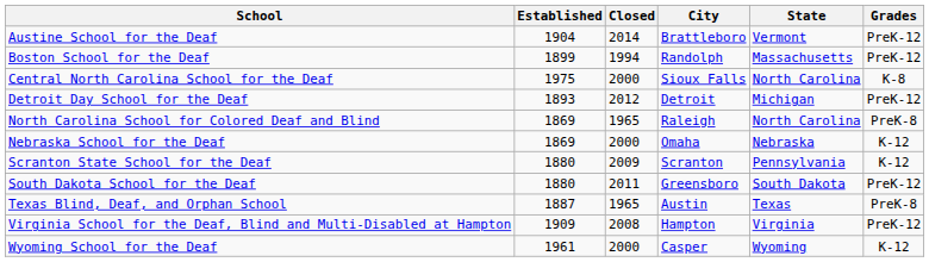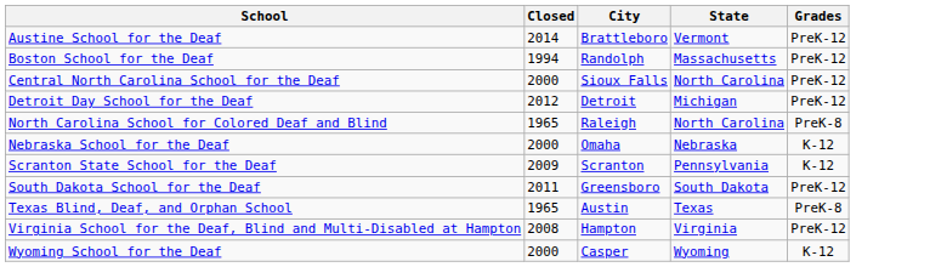 <table class="wikitable sortable">
 <tr>
 <th>School</th>
-<th>Established</th>
 <th>Closed</th>
 <th>City</th>
 <th>State</th>
 <th>Grades</th>
 </tr>
 <tr>
 <td><a href='#'>Austine School for the Deaf</a></td>
-<td align="center">1904</td>
 <td>2014</td>
 <td><a href='#'>Brattleboro</a></td>
 <td><a href='#'>Vermont</a></td>
 <td align="center">PreK-12</td>
 </tr>
 <tr>
 <td><a href='#'>Boston School for the Deaf</a></td>
-<td align="center">1899</td>
 <td>1994</td>
 <td><a href='#'>Randolph</a></td>
 <td><a href='#'>Massachusetts</a></td>
 <td align="center">PreK-12</td>
 </tr>
 <tr>
 <td><a href='#'>Central North Carolina School for the Deaf</a></td>
-<td align="center">1975</td>
 <td>2000</td>
 <td><a href='#'>Sioux Falls</a></td>
 <td><a href='#'>North Carolina</a></td>
-<td align="center">K-8</td>
+<td align="center">PreK-12</td>
 </tr>
 <tr>
 <td><a href='#'>Detroit Day School for the Deaf</a></td>
-<td align="center">1893</td>
 <td>2012</td>
 <td><a href='#'>Detroit</a></td>
 <td><a href='#'>Michigan</a></td>
 <td align="center">PreK-12</td>
 </tr>
 <tr>
 <td><a href='#'>North Carolina School for Colored Deaf and Blind</a></td>
-<td align="center">1869</td>
 <td>1965</td>
 <td><a href='#'>Raleigh</a></td>
 <td><a href='#'>North Carolina</a></td>
 <td align="center">PreK-8</td>
 </tr>
 <tr>
 <td><a href='#'>Nebraska School for the Deaf</a></td>
-<td align="center">1869</td>
 <td>2000</td>
 <td><a href='#'>Omaha</a></td>
 <td><a href='#'>Nebraska</a></td>
 <td align="center">K-12</td>
 </tr>
 <tr>
 <td><a href='#'>Scranton State School for the Deaf</a></td>
-<td align="center">1880</td>
 <td>2009</td>
 <td><a href='#'>Scranton</a></td>
 <td><a href='#'>Pennsylvania</a></td>
 <td align="center">K-12</td>
 </tr>
 <tr>
 <td><a href='#'>South Dakota School for the Deaf</a></td>
-<td align="center">1880</td>
 <td>2011</td>
 <td><a href='#'>Greensboro</a></td>
 <td><a href='#'>South Dakota</a></td>
 <td align="center">PreK-12</td>
 </tr>
 <tr>
 <td><a href='#'>Texas Blind, Deaf, and Orphan School</a></td>
-<td align="center">1887</td>
 <td>1965</td>
 <td><a href='#'>Austin</a></td>
 <td><a href='#'>Texas</a></td>
 <td align="center">PreK-8</td>
 </tr>
 <tr>
 <td><a href='#'>Virginia School for the Deaf, Blind and Multi-Disabled at Hampton</a></td>
-<td align="center">1909</td>
 <td>2008</td>
 <td><a href='#'>Hampton</a></td>
 <td><a href='#'>Virginia</a></td>
 <td align="center">PreK-12</td>
 </tr>
 <tr>
 <td><a href='#'>Wyoming School for the Deaf</a></td>
-<td align="center">1961</td>
 <td>2000</td>
 <td><a href='#'>Casper</a></td>
 <td><a href='#'>Wyoming</a></td>
 <td align="center">K-12</td>
 </tr>
 </table>
